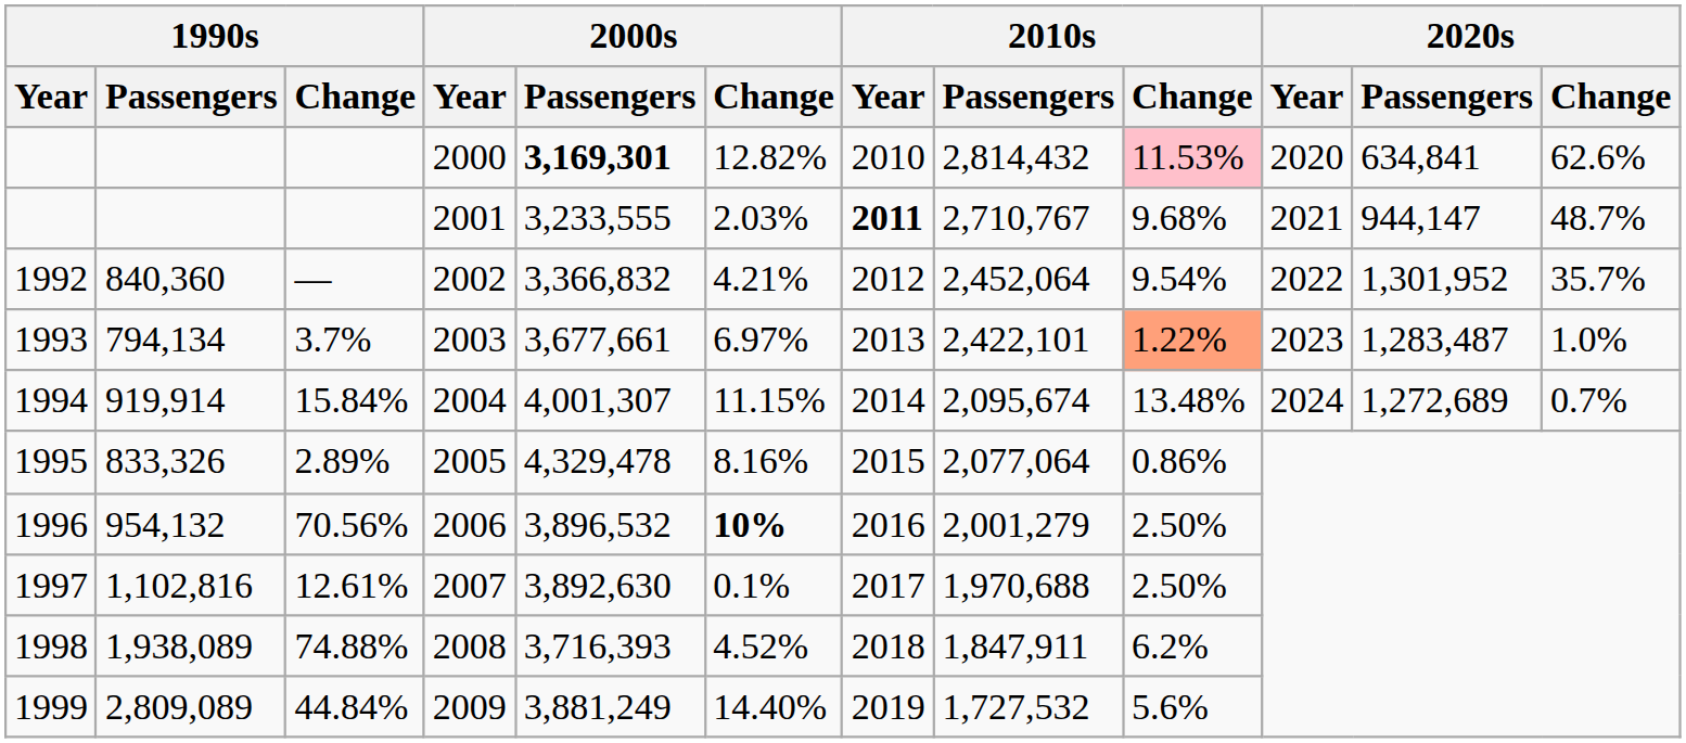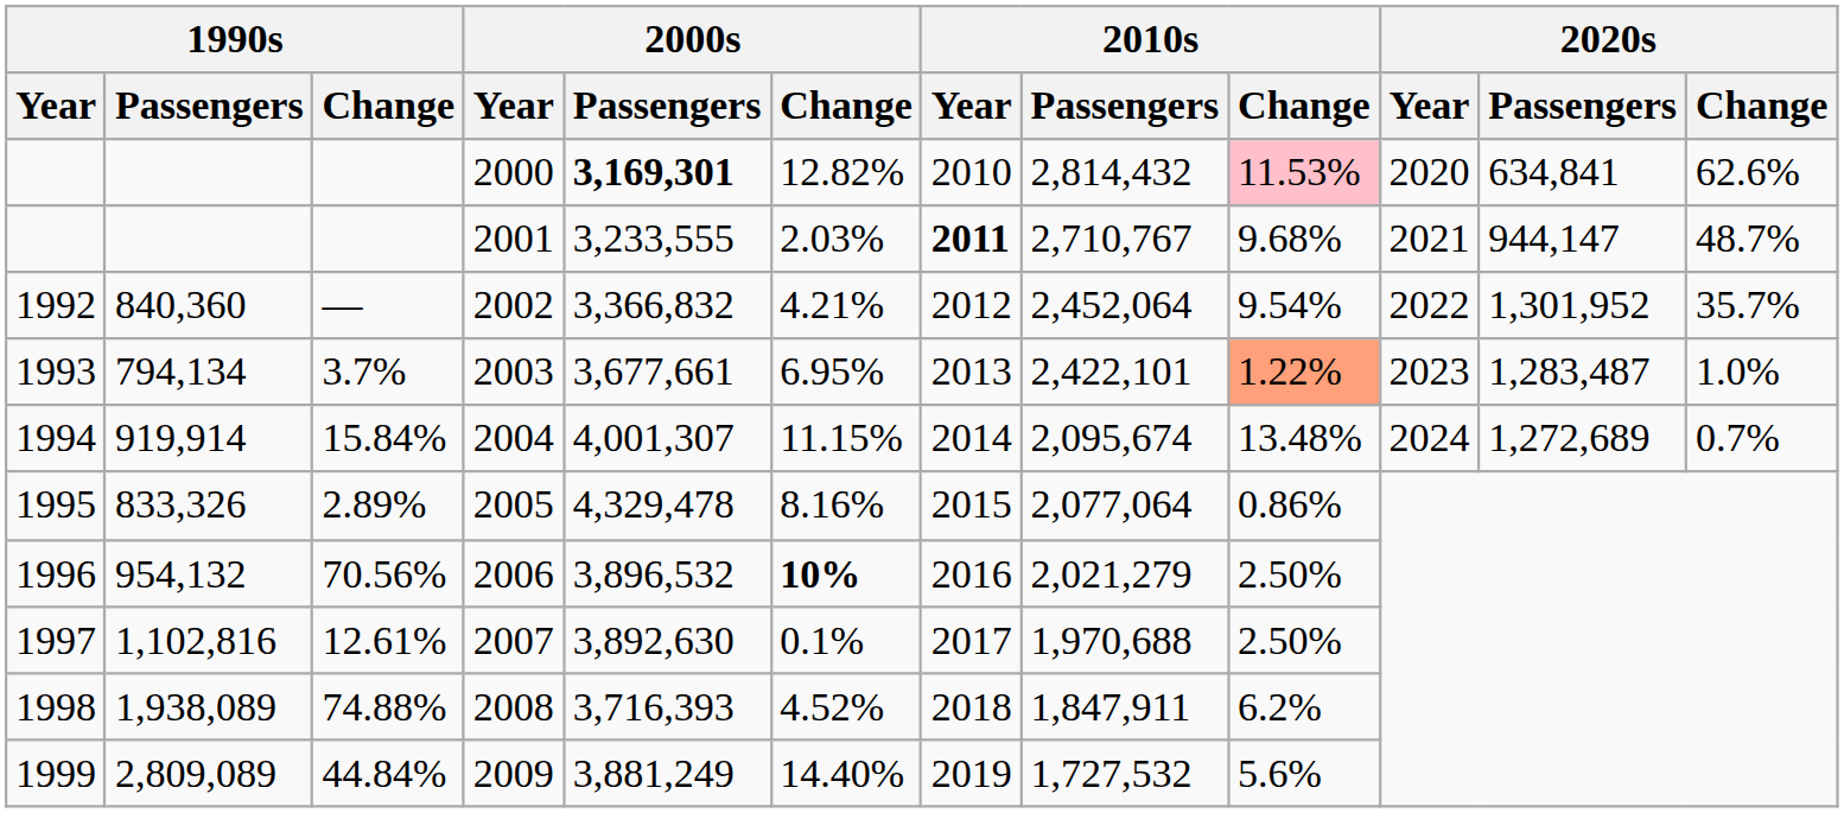 <table class="wikitable" style="font-size: 95%">
 <tr>
 <th colspan="3">1990s</th>
 <th colspan="3">2000s</th>
 <th colspan="3">2010s</th>
 <th colspan="3">2020s</th>
 </tr>
 <tr>
 <th>Year</th>
 <th>Passengers</th>
 <th>Change</th>
 <th>Year</th>
 <th>Passengers</th>
 <th>Change</th>
 <th>Year</th>
 <th>Passengers</th>
 <th>Change</th>
 <th>Year</th>
 <th>Passengers</th>
 <th>Change</th>
 </tr>
 <tr>
 <td></td>
 <td></td>
 <td></td>
 <td>2000</td>
 <td><strong>3,169,301</strong></td>
 <td>12.82%</td>
 <td>2010</td>
 <td>2,814,432</td>
 <td style="background: pink;">11.53%</td>
 <td>2020</td>
 <td>634,841</td>
 <td>62.6%</td>
 </tr>
 <tr>
 <td></td>
 <td></td>
 <td></td>
 <td>2001</td>
 <td>3,233,555</td>
 <td>2.03%</td>
 <td><strong>2011</strong></td>
 <td>2,710,767</td>
 <td>9.68%</td>
 <td>2021</td>
 <td>944,147</td>
 <td>  48.7%</td>
 </tr>
 <tr>
 <td>1992</td>
 <td>840,360</td>
 <td>—</td>
 <td>2002</td>
 <td>3,366,832</td>
 <td>4.21%</td>
 <td>2012</td>
 <td>2,452,064</td>
 <td>9.54%</td>
 <td>2022</td>
 <td>1,301,952</td>
 <td> 35.7%</td>
 </tr>
 <tr>
 <td>1993</td>
 <td>794,134</td>
 <td>3.7%</td>
 <td>2003</td>
 <td>3,677,661</td>
-<td>6.97%</td>
+<td>6.95%</td>
 <td>2013</td>
 <td>2,422,101</td>
 <td style="background: lightsalmon;">1.22%</td>
 <td>2023</td>
 <td>1,283,487</td>
 <td>1.0%</td>
 </tr>
 <tr>
 <td>1994</td>
 <td>919,914</td>
 <td>15.84%</td>
 <td>2004</td>
 <td>4,001,307</td>
 <td>11.15%</td>
 <td>2014</td>
 <td>2,095,674</td>
 <td>13.48%</td>
 <td>2024</td>
 <td>1,272,689</td>
 <td>0.7%</td>
 </tr>
 <tr>
 <td>1995</td>
 <td>833,326</td>
 <td>2.89%</td>
 <td>2005</td>
 <td>4,329,478</td>
 <td>8.16%</td>
 <td>2015</td>
 <td>2,077,064</td>
 <td>0.86%</td>
 </tr>
 <tr>
 <td>1996</td>
 <td>954,132</td>
 <td>70.56%</td>
 <td>2006</td>
 <td>3,896,532</td>
 <td><strong>10%</strong></td>
 <td>2016</td>
-<td>2,001,279</td>
+<td>2,021,279</td>
 <td>2.50%</td>
 </tr>
 <tr>
 <td>1997</td>
 <td>1,102,816</td>
 <td>12.61%</td>
 <td>2007</td>
 <td>3,892,630</td>
 <td>0.1%</td>
 <td>2017</td>
 <td>1,970,688</td>
 <td>2.50%</td>
 </tr>
 <tr>
 <td>1998</td>
 <td>1,938,089</td>
 <td>74.88%</td>
 <td>2008</td>
 <td>3,716,393</td>
 <td>4.52%</td>
 <td>2018</td>
 <td>1,847,911</td>
 <td>6.2%</td>
 </tr>
 <tr>
 <td>1999</td>
 <td>2,809,089</td>
 <td>44.84%</td>
 <td>2009</td>
 <td>3,881,249</td>
 <td>14.40%</td>
 <td>2019</td>
 <td>1,727,532</td>
 <td>5.6%</td>
 </tr>
 </table>
